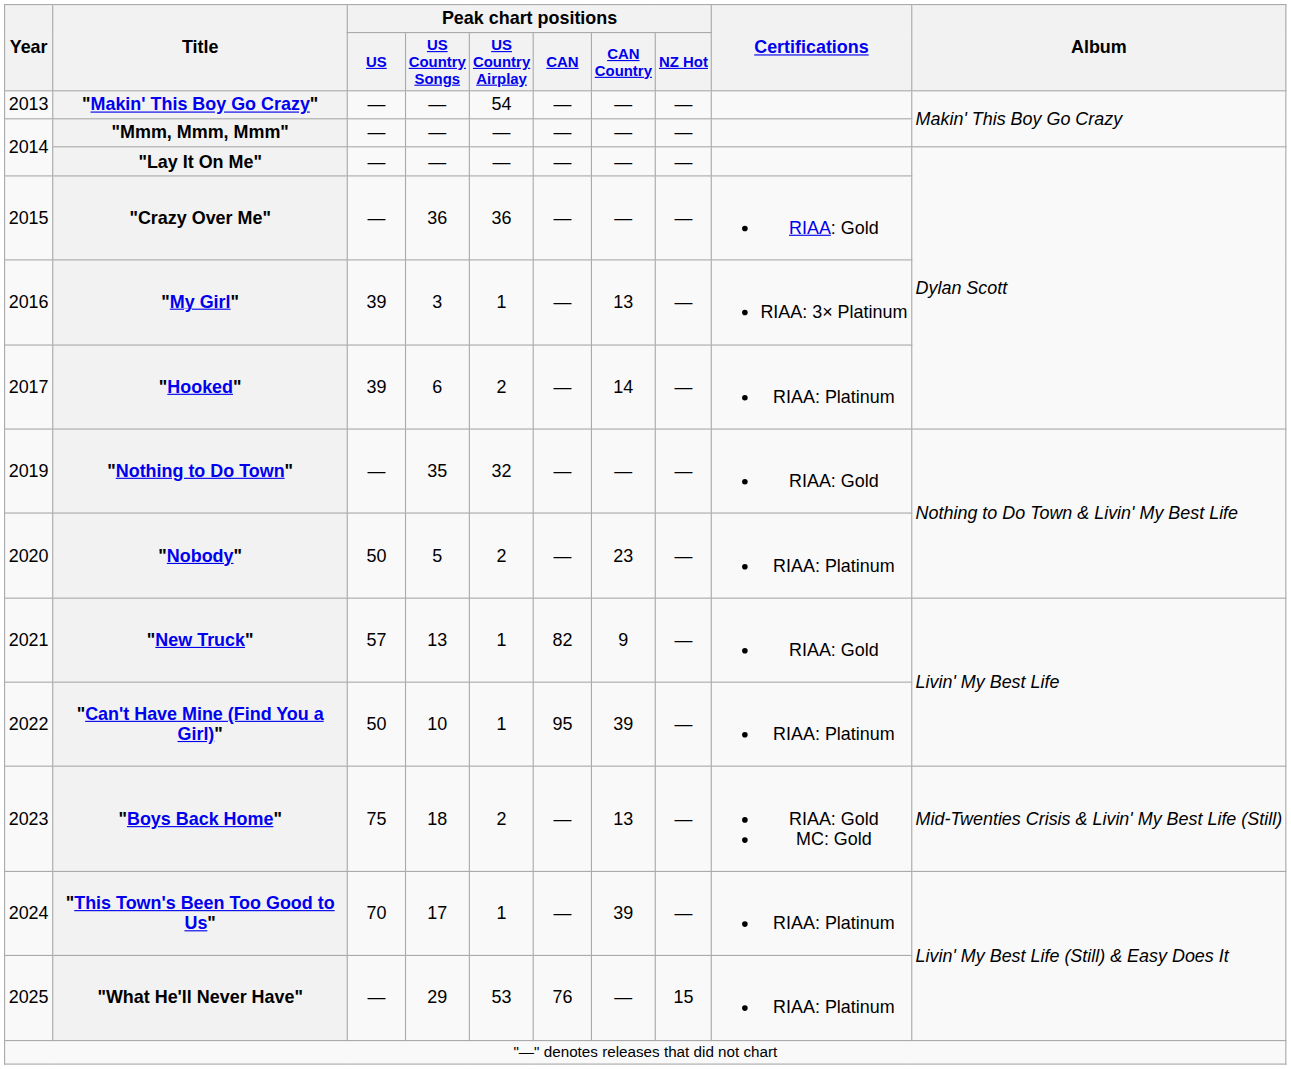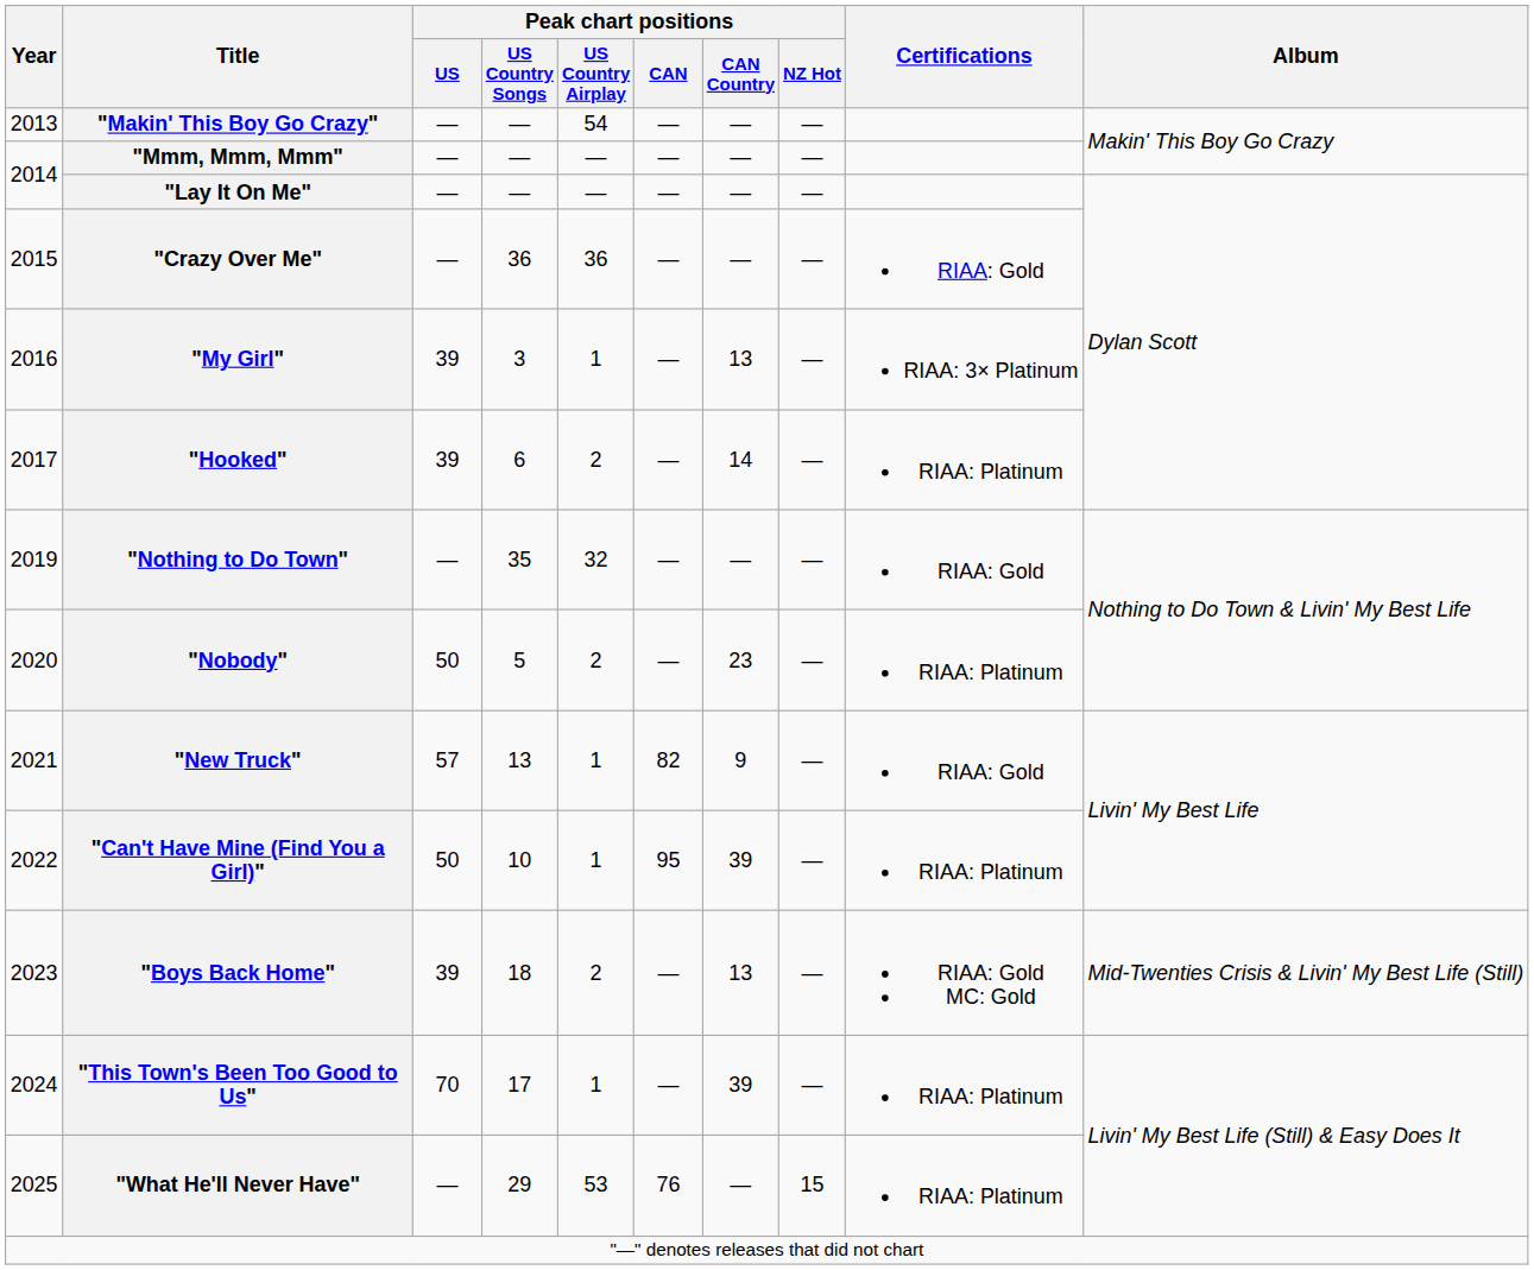 <table class="wikitable plainrowheaders" style="text-align:center;">
 <tr>
 <th scope="col" rowspan="2">Year</th>
 <th scope="col" rowspan="2" style="width:16em;">Title</th>
 <th colspan="6" scope="col">Peak chart positions</th>
 <th scope="col" rowspan="2"><a href='#'>Certifications</a></th>
 <th scope="col" rowspan="2">Album</th>
 </tr>
 <tr style="font-size:smaller;">
 <th scope="col" width="45"><a href='#'>US</a><br></th>
 <th scope="col" width="45"><a href='#'>US Country Songs</a><br></th>
 <th scope="col" width="45"><a href='#'>US Country Airplay</a><br></th>
 <th scope="col" width="45"><a href='#'>CAN</a><br></th>
 <th scope="col" width="45"><a href='#'>CAN Country</a><br></th>
 <th><a href='#'>NZ Hot</a><br></th>
 </tr>
 <tr>
 <td>2013</td>
 <th scope="row">"<a href='#'>Makin' This Boy Go Crazy</a>"</th>
 <td>—</td>
 <td>—</td>
 <td>54</td>
 <td>—</td>
 <td>—</td>
 <td>—</td>
 <td></td>
 <td align="left" rowspan="2"><em>Makin' This Boy Go Crazy</em></td>
 </tr>
 <tr>
 <td rowspan="2">2014</td>
 <th scope="row">"Mmm, Mmm, Mmm"</th>
 <td>—</td>
 <td>—</td>
 <td>—</td>
 <td>—</td>
 <td>—</td>
 <td>—</td>
 </tr>
 <tr>
 <th scope="row">"Lay It On Me"</th>
 <td>—</td>
 <td>—</td>
 <td>—</td>
 <td>—</td>
 <td>—</td>
 <td>—</td>
 <td></td>
 <td align="left" rowspan="4"><em>Dylan Scott</em></td>
 </tr>
 <tr>
 <td>2015</td>
 <th scope="row">"Crazy Over Me"</th>
 <td>—</td>
 <td>36</td>
 <td>36</td>
 <td>—</td>
 <td>—</td>
 <td>—</td>
 <td><br><ul><li><a href='#'>RIAA</a>: Gold</li></ul></td>
 </tr>
 <tr>
 <td>2016</td>
 <th scope="row">"<a href='#'>My Girl</a>"</th>
 <td>39</td>
 <td>3</td>
 <td>1</td>
 <td>—</td>
 <td>13</td>
 <td>—</td>
 <td><br><ul><li>RIAA: 3× Platinum</li></ul></td>
 </tr>
 <tr>
 <td>2017</td>
 <th scope="row">"<a href='#'>Hooked</a>"</th>
 <td>39</td>
 <td>6</td>
 <td>2</td>
 <td>—</td>
 <td>14</td>
 <td>—</td>
 <td><br><ul><li>RIAA: Platinum</li></ul></td>
 </tr>
 <tr>
 <td>2019</td>
 <th scope="row">"<a href='#'>Nothing to Do Town</a>"</th>
 <td>—</td>
 <td>35</td>
 <td>32</td>
 <td>—</td>
 <td>—</td>
 <td>—</td>
 <td><br><ul><li>RIAA: Gold</li></ul></td>
 <td align="left" rowspan="2"><em>Nothing to Do Town & Livin' My Best Life</em></td>
 </tr>
 <tr>
 <td>2020</td>
 <th scope="row">"<a href='#'>Nobody</a>"</th>
 <td>50</td>
 <td>5</td>
 <td>2</td>
 <td>—</td>
 <td>23</td>
 <td>—</td>
 <td><br><ul><li>RIAA: Platinum</li></ul></td>
 </tr>
 <tr>
 <td>2021</td>
 <th scope="row">"<a href='#'>New Truck</a>"</th>
 <td>57</td>
 <td>13</td>
 <td>1</td>
 <td>82</td>
 <td>9</td>
 <td>—</td>
 <td><br><ul><li>RIAA: Gold</li></ul></td>
 <td align="left" rowspan="2"><em>Livin' My Best Life</em></td>
 </tr>
 <tr>
 <td>2022</td>
 <th scope="row">"<a href='#'>Can't Have Mine (Find You a Girl)</a>"</th>
 <td>50</td>
 <td>10</td>
 <td>1</td>
 <td>95</td>
 <td>39</td>
 <td>—</td>
 <td><br><ul><li>RIAA: Platinum</li></ul></td>
 </tr>
 <tr>
 <td>2023</td>
 <th scope="row">"<a href='#'>Boys Back Home</a>"<br></th>
-<td>75</td>
+<td>39</td>
 <td>18</td>
 <td>2</td>
 <td>—</td>
 <td>13</td>
 <td>—</td>
 <td><br><ul><li>RIAA: Gold</li><li>MC: Gold</li></ul></td>
 <td align="left"><em>Mid-Twenties Crisis & Livin' My Best Life (Still)</em></td>
 </tr>
 <tr>
 <td>2024</td>
 <th scope="row">"<a href='#'>This Town's Been Too Good to Us</a>"</th>
 <td>70</td>
 <td>17</td>
 <td>1</td>
 <td>—</td>
 <td>39</td>
 <td>—</td>
 <td><br><ul><li>RIAA: Platinum</li></ul></td>
 <td rowspan="2" align="left"><em>Livin' My Best Life (Still) & Easy Does It</em></td>
 </tr>
 <tr>
 <td>2025</td>
 <th scope="row">"What He'll Never Have"</th>
 <td>—</td>
 <td>29</td>
 <td>53</td>
 <td>76</td>
 <td>—</td>
 <td>15</td>
 <td><br><ul><li>RIAA: Platinum</li></ul></td>
 </tr>
 <tr>
 <td colspan="12" style="font-size:85%">"—" denotes releases that did not chart</td>
 </tr>
 </table>
